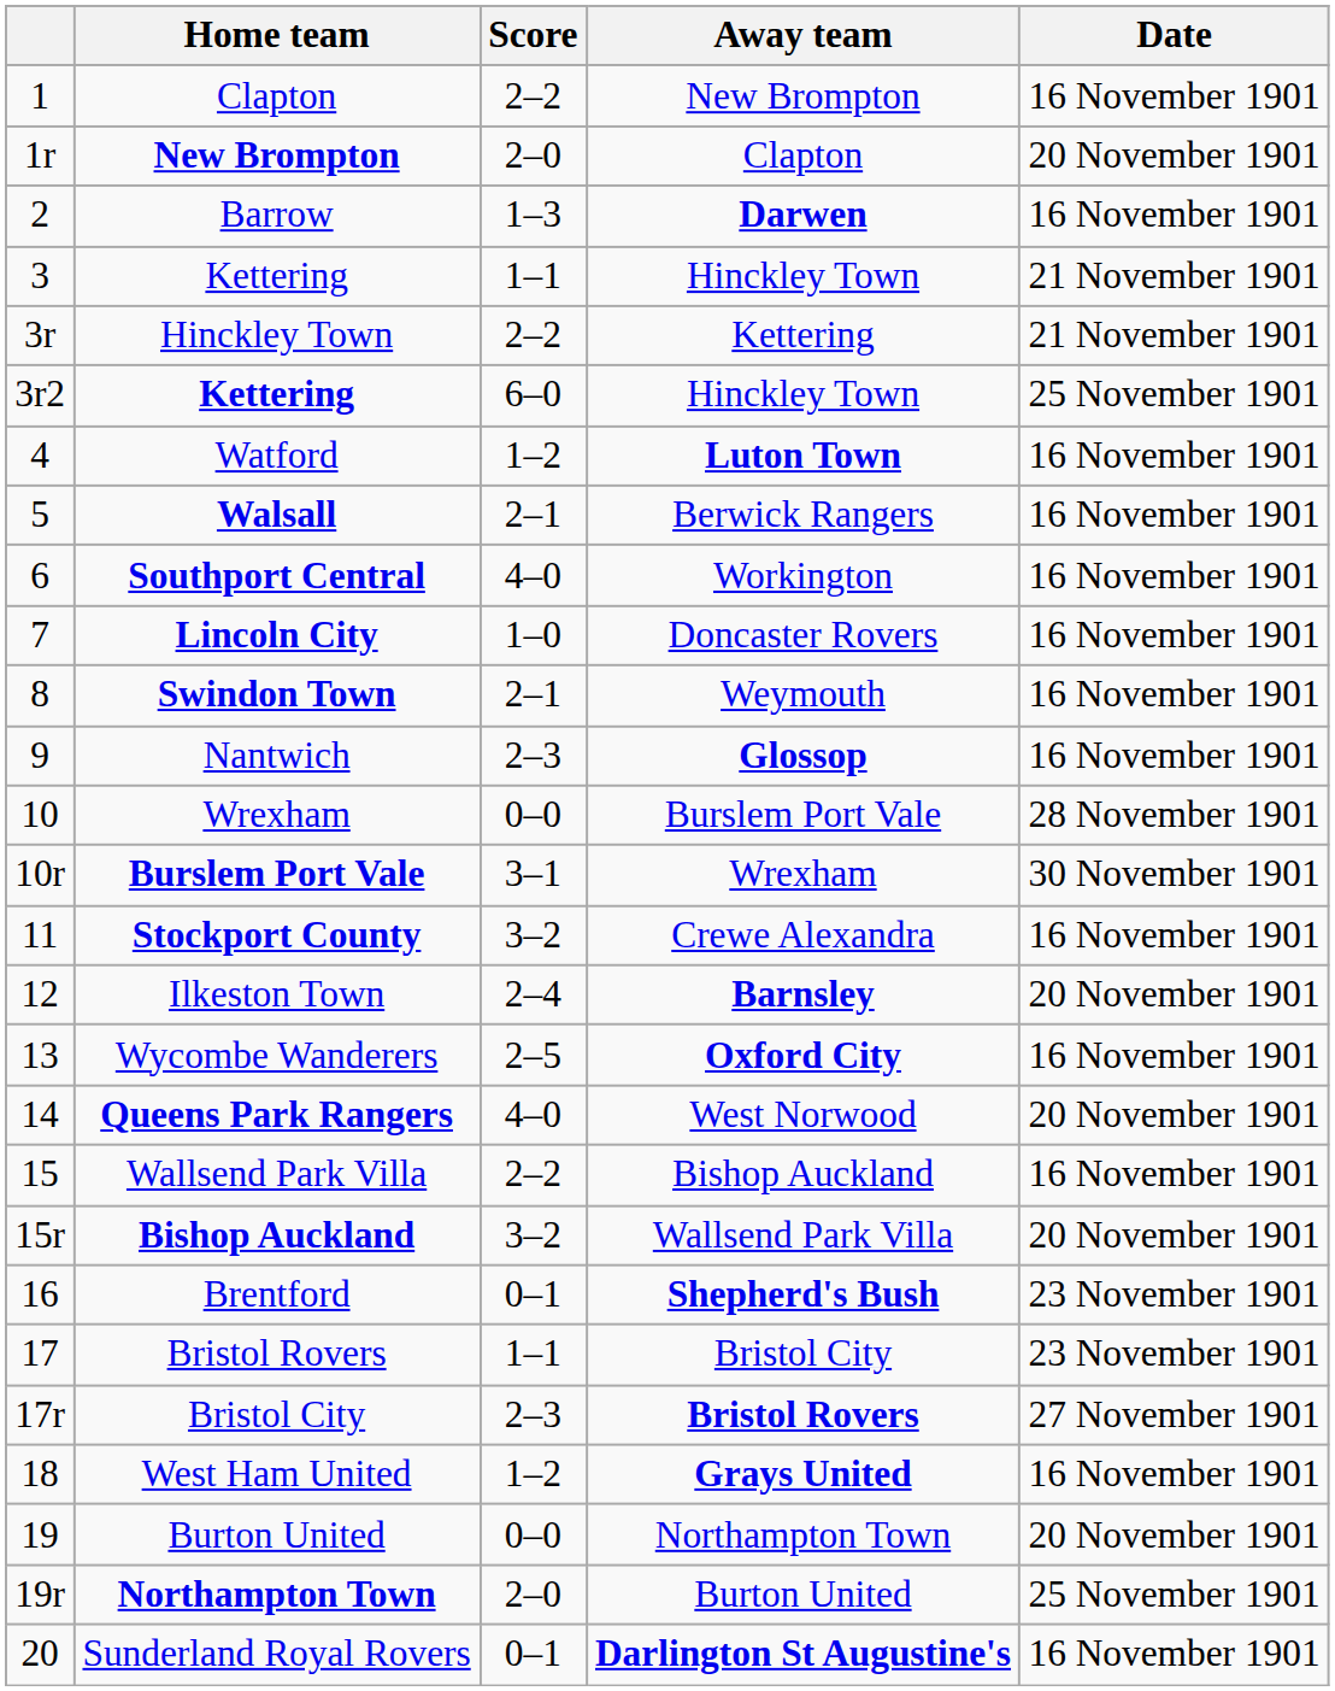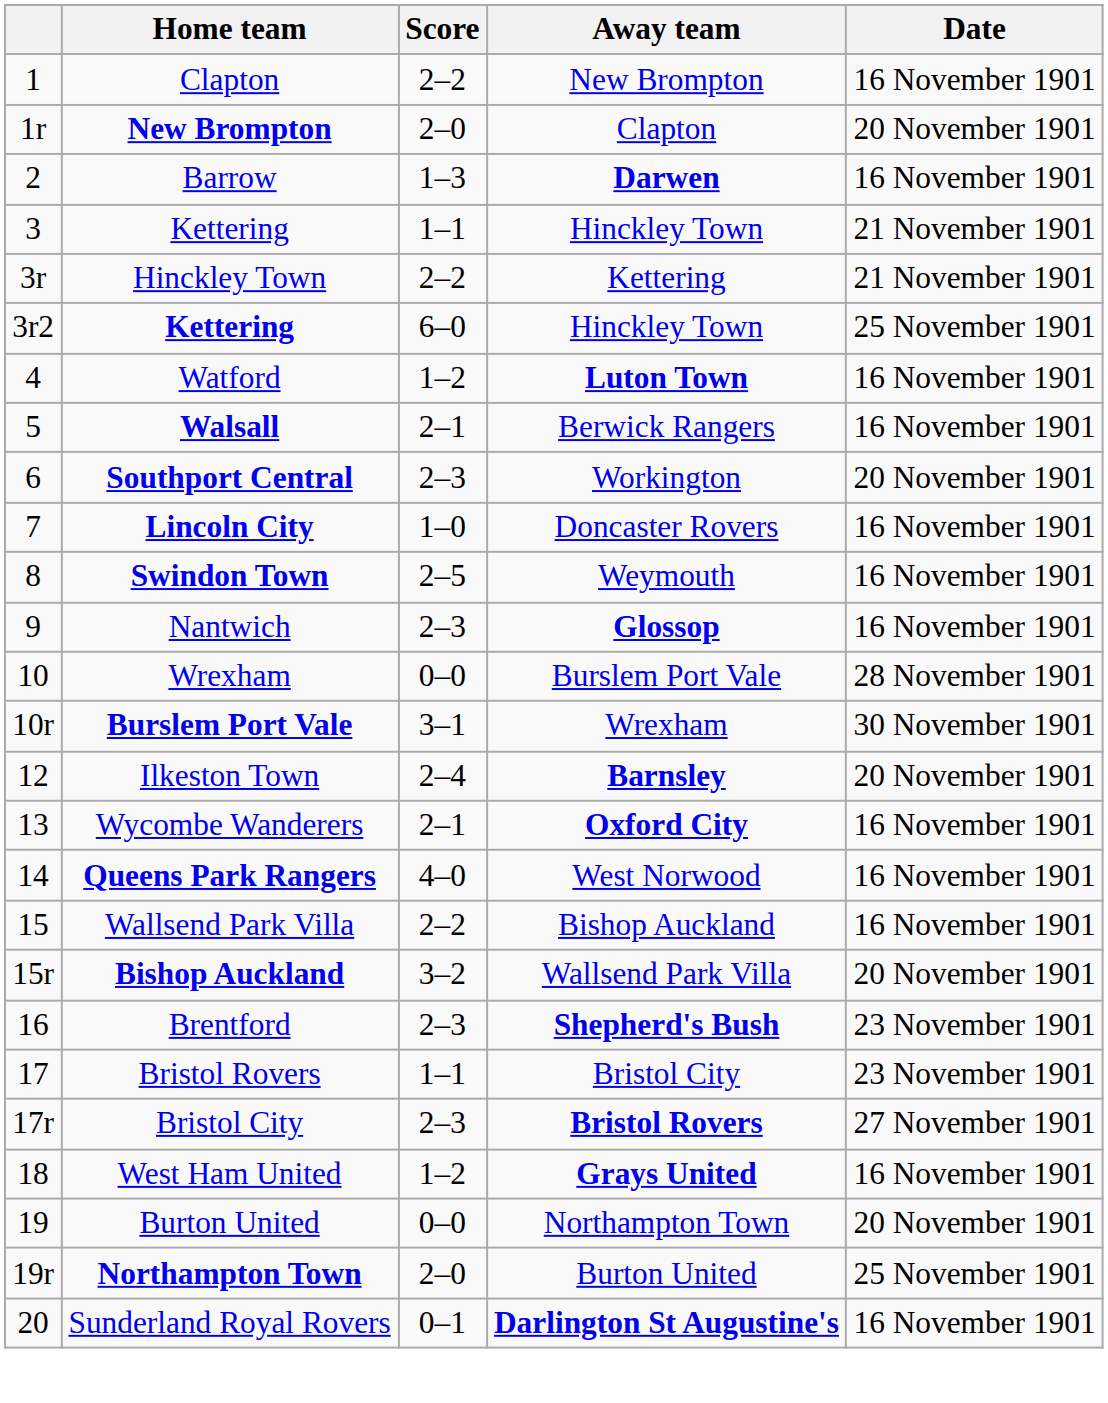 <table class="wikitable" style="text-align:center">
 <tr>
 <th></th>
 <th>Home team</th>
 <th>Score</th>
 <th>Away team</th>
 <th>Date</th>
 </tr>
 <tr>
 <td>1</td>
 <td><a href='#'>Clapton</a></td>
 <td>2–2</td>
 <td><a href='#'>New Brompton</a></td>
 <td>16 November 1901</td>
 </tr>
 <tr>
 <td>1r</td>
 <td><strong><a href='#'>New Brompton</a></strong></td>
 <td>2–0</td>
 <td><a href='#'>Clapton</a></td>
 <td>20 November 1901</td>
 </tr>
 <tr>
 <td>2</td>
 <td><a href='#'>Barrow</a></td>
 <td>1–3</td>
 <td><strong><a href='#'>Darwen</a></strong></td>
 <td>16 November 1901</td>
 </tr>
 <tr>
 <td>3</td>
 <td><a href='#'>Kettering</a></td>
 <td>1–1</td>
 <td><a href='#'>Hinckley Town</a></td>
 <td>21 November 1901</td>
 </tr>
 <tr>
 <td>3r</td>
 <td><a href='#'>Hinckley Town</a></td>
 <td>2–2</td>
 <td><a href='#'>Kettering</a></td>
 <td>21 November 1901</td>
 </tr>
 <tr>
 <td>3r2</td>
 <td><strong><a href='#'>Kettering</a></strong></td>
 <td>6–0</td>
 <td><a href='#'>Hinckley Town</a></td>
 <td>25 November 1901</td>
 </tr>
 <tr>
 <td>4</td>
 <td><a href='#'>Watford</a></td>
 <td>1–2</td>
 <td><strong><a href='#'>Luton Town</a></strong></td>
 <td>16 November 1901</td>
 </tr>
 <tr>
 <td>5</td>
 <td><strong><a href='#'>Walsall</a></strong></td>
 <td>2–1</td>
 <td><a href='#'>Berwick Rangers</a></td>
 <td>16 November 1901</td>
 </tr>
 <tr>
 <td>6</td>
 <td><strong><a href='#'>Southport Central</a></strong></td>
-<td>4–0</td>
+<td>2–3</td>
 <td><a href='#'>Workington</a></td>
-<td>16 November 1901</td>
+<td>20 November 1901</td>
 </tr>
 <tr>
 <td>7</td>
 <td><strong><a href='#'>Lincoln City</a></strong></td>
 <td>1–0</td>
 <td><a href='#'>Doncaster Rovers</a></td>
 <td>16 November 1901</td>
 </tr>
 <tr>
 <td>8</td>
 <td><strong><a href='#'>Swindon Town</a></strong></td>
-<td>2–1</td>
+<td>2–5</td>
 <td><a href='#'>Weymouth</a></td>
 <td>16 November 1901</td>
 </tr>
 <tr>
 <td>9</td>
 <td><a href='#'>Nantwich</a></td>
 <td>2–3</td>
 <td><strong><a href='#'>Glossop</a></strong></td>
 <td>16 November 1901</td>
 </tr>
 <tr>
 <td>10</td>
 <td><a href='#'>Wrexham</a></td>
 <td>0–0</td>
 <td><a href='#'>Burslem Port Vale</a></td>
 <td>28 November 1901</td>
 </tr>
 <tr>
 <td>10r</td>
 <td><strong><a href='#'>Burslem Port Vale</a></strong></td>
 <td>3–1</td>
 <td><a href='#'>Wrexham</a></td>
 <td>30 November 1901</td>
 </tr>
 <tr>
-<td>11</td>
-<td><strong><a href='#'>Stockport County</a></strong></td>
-<td>3–2</td>
-<td><a href='#'>Crewe Alexandra</a></td>
-<td>16 November 1901</td>
-</tr>
-<tr>
 <td>12</td>
 <td><a href='#'>Ilkeston Town</a></td>
 <td>2–4</td>
 <td><strong><a href='#'>Barnsley</a></strong></td>
 <td>20 November 1901</td>
 </tr>
 <tr>
 <td>13</td>
 <td><a href='#'>Wycombe Wanderers</a></td>
-<td>2–5</td>
+<td>2–1</td>
 <td><strong><a href='#'>Oxford City</a></strong></td>
 <td>16 November 1901</td>
 </tr>
 <tr>
 <td>14</td>
 <td><strong><a href='#'>Queens Park Rangers</a></strong></td>
 <td>4–0</td>
 <td><a href='#'>West Norwood</a></td>
-<td>20 November 1901</td>
+<td>16 November 1901</td>
 </tr>
 <tr>
 <td>15</td>
 <td><a href='#'>Wallsend Park Villa</a></td>
 <td>2–2</td>
 <td><a href='#'>Bishop Auckland</a></td>
 <td>16 November 1901</td>
 </tr>
 <tr>
 <td>15r</td>
 <td><strong><a href='#'>Bishop Auckland</a></strong></td>
 <td>3–2</td>
 <td><a href='#'>Wallsend Park Villa</a></td>
 <td>20 November 1901</td>
 </tr>
 <tr>
 <td>16</td>
 <td><a href='#'>Brentford</a></td>
-<td>0–1</td>
+<td>2–3</td>
 <td><strong><a href='#'>Shepherd's Bush</a></strong></td>
 <td>23 November 1901</td>
 </tr>
 <tr>
 <td>17</td>
 <td><a href='#'>Bristol Rovers</a></td>
 <td>1–1</td>
 <td><a href='#'>Bristol City</a></td>
 <td>23 November 1901</td>
 </tr>
 <tr>
 <td>17r</td>
 <td><a href='#'>Bristol City</a></td>
 <td>2–3</td>
 <td><strong><a href='#'>Bristol Rovers</a></strong></td>
 <td>27 November 1901</td>
 </tr>
 <tr>
 <td>18</td>
 <td><a href='#'>West Ham United</a></td>
 <td>1–2</td>
 <td><strong><a href='#'>Grays United</a></strong></td>
 <td>16 November 1901</td>
 </tr>
 <tr>
 <td>19</td>
 <td><a href='#'>Burton United</a></td>
 <td>0–0</td>
 <td><a href='#'>Northampton Town</a></td>
 <td>20 November 1901</td>
 </tr>
 <tr>
 <td>19r</td>
 <td><strong><a href='#'>Northampton Town</a></strong></td>
 <td>2–0</td>
 <td><a href='#'>Burton United</a></td>
 <td>25 November 1901</td>
 </tr>
 <tr>
 <td>20</td>
 <td><a href='#'>Sunderland Royal Rovers</a></td>
 <td>0–1</td>
 <td><strong><a href='#'>Darlington St Augustine's</a></strong></td>
 <td>16 November 1901</td>
 </tr>
 </table>
